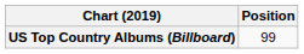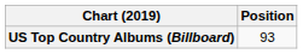 <table class="wikitable plainrowheaders" style="text-align:center">
 <tr>
 <th scope="col">Chart (2019)</th>
 <th scope="col">Position</th>
 </tr>
 <tr>
 <th scope="row">US Top Country Albums (<em>Billboard</em>)</th>
-<td>99</td>
+<td>93</td>
 </tr>
 </table>
